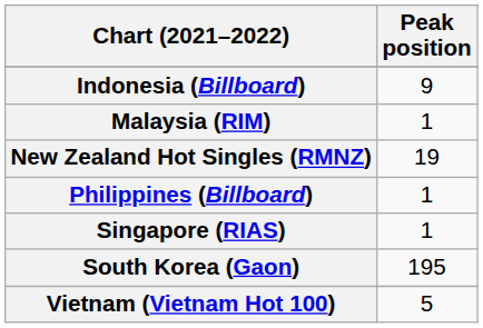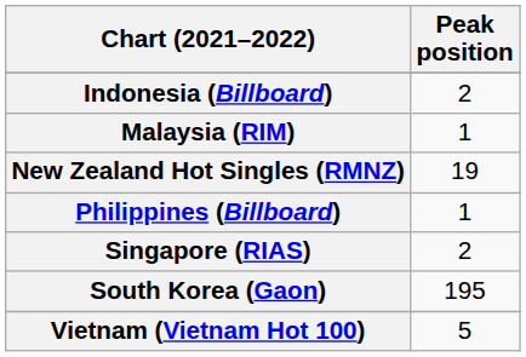 <table class="wikitable sortable plainrowheaders" style="text-align:center">
 <tr>
 <th scope="col">Chart (2021–2022)</th>
 <th scope="col">Peak<br>position</th>
 </tr>
 <tr>
 </tr>
 <tr>
 <th scope="row">Indonesia (<em><a href='#'>Billboard</a></em>)</th>
-<td>9</td>
+<td>2</td>
 </tr>
 <tr>
 <th scope="row">Malaysia (<a href='#'>RIM</a>)</th>
 <td>1</td>
 </tr>
 <tr>
 <th scope="row">New Zealand Hot Singles (<a href='#'>RMNZ</a>)</th>
 <td>19</td>
 </tr>
 <tr>
 <th scope="row"><a href='#'>Philippines</a> (<em><a href='#'>Billboard</a></em>)</th>
 <td>1</td>
 </tr>
 <tr>
 <th scope="row">Singapore (<a href='#'>RIAS</a>)</th>
-<td>1</td>
+<td>2</td>
 </tr>
 <tr>
 <th scope="row">South Korea (<a href='#'>Gaon</a>)</th>
 <td>195</td>
 </tr>
 <tr>
 </tr>
 <tr>
 </tr>
 <tr>
 <th scope="row">Vietnam (<a href='#'>Vietnam Hot 100</a>)</th>
 <td>5</td>
 </tr>
 </table>
